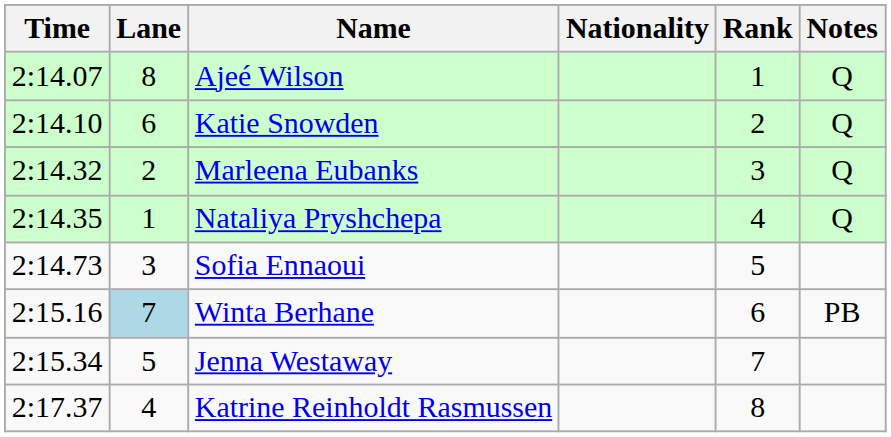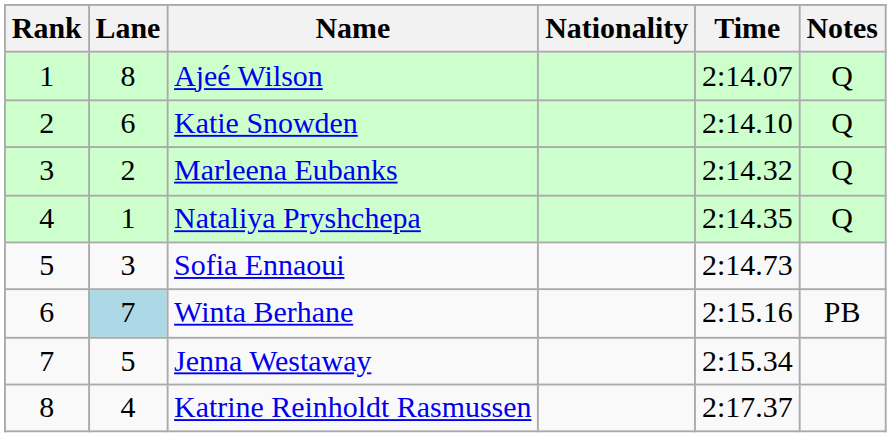 <table class="wikitable sortable" style="text-align:center">
 <tr>
-<th>Time</th>
+<th>Rank</th>
 <th>Lane</th>
 <th>Name</th>
 <th>Nationality</th>
-<th>Rank</th>
+<th>Time</th>
 <th>Notes</th>
 </tr>
 <tr bgcolor=ccffcc>
-<td>2:14.07</td>
+<td>1</td>
 <td>8</td>
 <td align=left><a href='#'>Ajeé Wilson</a></td>
 <td align=left></td>
-<td>1</td>
+<td>2:14.07</td>
 <td>Q</td>
 </tr>
 <tr bgcolor=ccffcc>
-<td>2:14.10</td>
+<td>2</td>
 <td>6</td>
 <td align=left><a href='#'>Katie Snowden</a></td>
 <td align=left></td>
-<td>2</td>
+<td>2:14.10</td>
 <td>Q</td>
 </tr>
 <tr bgcolor=ccffcc>
-<td>2:14.32</td>
+<td>3</td>
 <td>2</td>
 <td align=left><a href='#'>Marleena Eubanks</a></td>
 <td align=left></td>
-<td>3</td>
+<td>2:14.32</td>
 <td>Q</td>
 </tr>
 <tr bgcolor=ccffcc>
-<td>2:14.35</td>
+<td>4</td>
 <td>1</td>
 <td align=left><a href='#'>Nataliya Pryshchepa</a></td>
 <td align=left></td>
-<td>4</td>
+<td>2:14.35</td>
 <td>Q</td>
 </tr>
 <tr>
-<td>2:14.73</td>
+<td>5</td>
 <td>3</td>
 <td align=left><a href='#'>Sofia Ennaoui</a></td>
 <td align=left></td>
-<td>5</td>
+<td>2:14.73</td>
 <td></td>
 </tr>
 <tr>
-<td>2:15.16</td>
+<td>6</td>
 <td style="background: lightblue;">7</td>
 <td align=left><a href='#'>Winta Berhane</a></td>
 <td align=left></td>
-<td>6</td>
+<td>2:15.16</td>
 <td>PB</td>
 </tr>
 <tr>
-<td>2:15.34</td>
+<td>7</td>
 <td>5</td>
 <td align=left><a href='#'>Jenna Westaway</a></td>
 <td align=left></td>
-<td>7</td>
+<td>2:15.34</td>
 <td></td>
 </tr>
 <tr>
-<td>2:17.37</td>
+<td>8</td>
 <td>4</td>
 <td align=left><a href='#'>Katrine Reinholdt Rasmussen</a></td>
 <td align=left></td>
-<td>8</td>
+<td>2:17.37</td>
 <td></td>
 </tr>
 </table>
